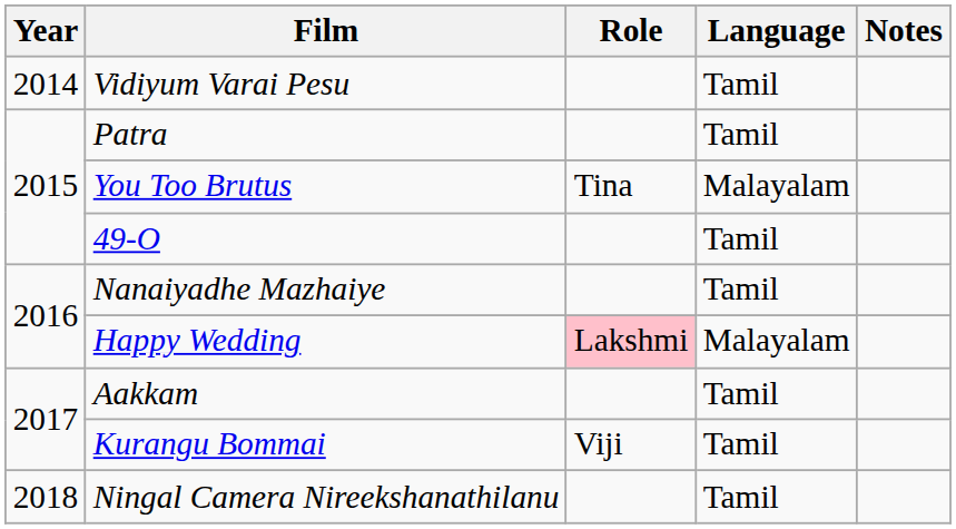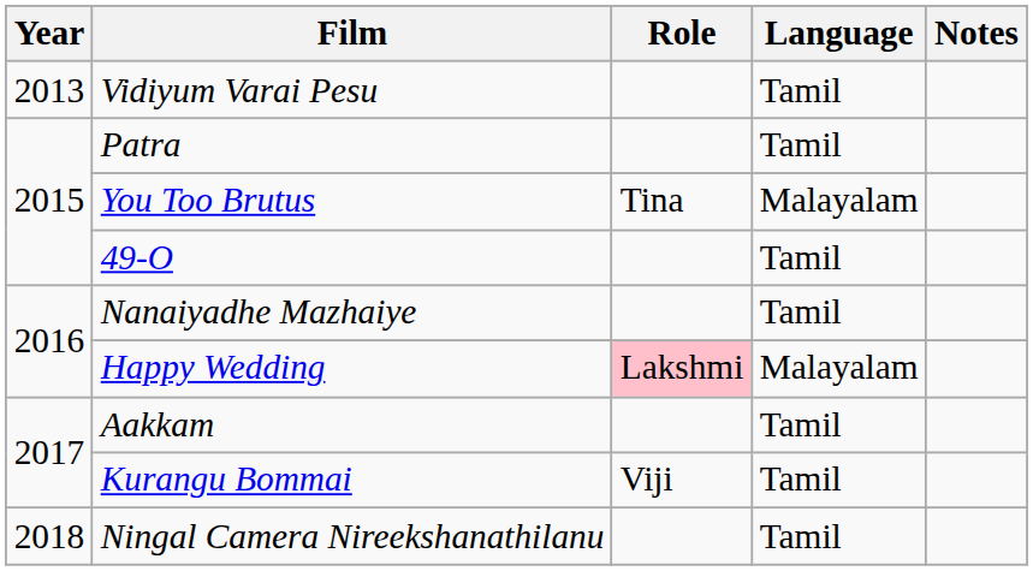 <table class="wikitable">
 <tr>
 <th>Year</th>
 <th>Film</th>
 <th>Role</th>
 <th>Language</th>
 <th>Notes</th>
 </tr>
 <tr>
-<td rowspan="1">2014</td>
+<td rowspan="1">2013</td>
 <td><em>Vidiyum Varai Pesu</em></td>
 <td></td>
 <td>Tamil</td>
 <td></td>
 </tr>
 <tr>
 <td rowspan="3">2015</td>
 <td><em>Patra</em></td>
 <td></td>
 <td>Tamil</td>
 <td></td>
 </tr>
 <tr>
 <td><em><a href='#'>You Too Brutus</a></em></td>
 <td>Tina</td>
 <td>Malayalam</td>
 <td></td>
 </tr>
 <tr>
 <td><em><a href='#'>49-O</a></em></td>
 <td></td>
 <td>Tamil</td>
 <td></td>
 </tr>
 <tr>
 <td rowspan="2">2016</td>
 <td><em>Nanaiyadhe Mazhaiye</em></td>
 <td></td>
 <td>Tamil</td>
 <td></td>
 </tr>
 <tr>
 <td><em><a href='#'>Happy Wedding</a></em></td>
 <td style="background: pink;">Lakshmi</td>
 <td>Malayalam</td>
 <td></td>
 </tr>
 <tr>
 <td rowspan="2">2017</td>
 <td><em>Aakkam</em></td>
 <td></td>
 <td>Tamil</td>
 <td></td>
 </tr>
 <tr>
 <td><em><a href='#'>Kurangu Bommai</a></em></td>
 <td>Viji</td>
 <td>Tamil</td>
 <td></td>
 </tr>
 <tr>
 <td>2018</td>
 <td><em>Ningal Camera Nireekshanathilanu</em></td>
 <td></td>
 <td>Tamil</td>
 <td></td>
 </tr>
 </table>
